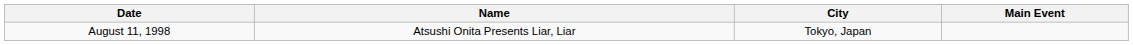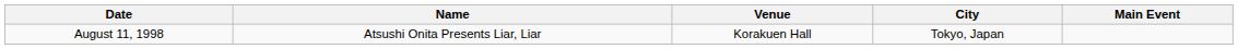 <table class="wikitable" width="100%">
 <tr>
 <th>Date</th>
 <th>Name</th>
+<th>Venue</th>
 <th>City</th>
 <th>Main Event</th>
 </tr>
 <tr align=center>
 <td>August 11, 1998</td>
 <td>Atsushi Onita Presents Liar, Liar</td>
+<td>Korakuen Hall</td>
 <td>Tokyo, Japan</td>
 <td></td>
 </tr>
 </table>
